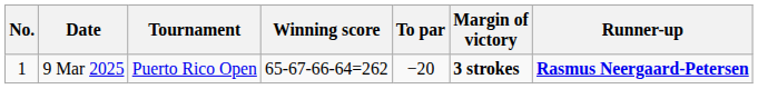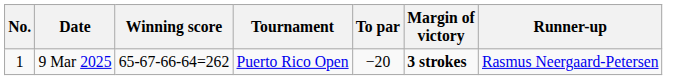 <table class="wikitable" style="font-size:95%;">
 <tr>
 <th>No.</th>
 <th>Date</th>
+<th>Winning score</th>
 <th>Tournament</th>
-<th>Winning score</th>
 <th>To par</th>
 <th>Margin of<br>victory</th>
 <th>Runner-up</th>
 </tr>
 <tr>
 <td align=center>1</td>
 <td align=right>9 Mar <a href='#'>2025</a></td>
+<td align=right>65-67-66-64=262</td>
 <td><a href='#'>Puerto Rico Open</a></td>
-<td align=right>65-67-66-64=262</td>
 <td align=center>−20</td>
 <td><strong>3 strokes</strong></td>
-<td><strong> <a href='#'>Rasmus Neergaard-Petersen</a></strong></td>
+<td> <a href='#'>Rasmus Neergaard-Petersen</a></td>
 </tr>
 </table>
